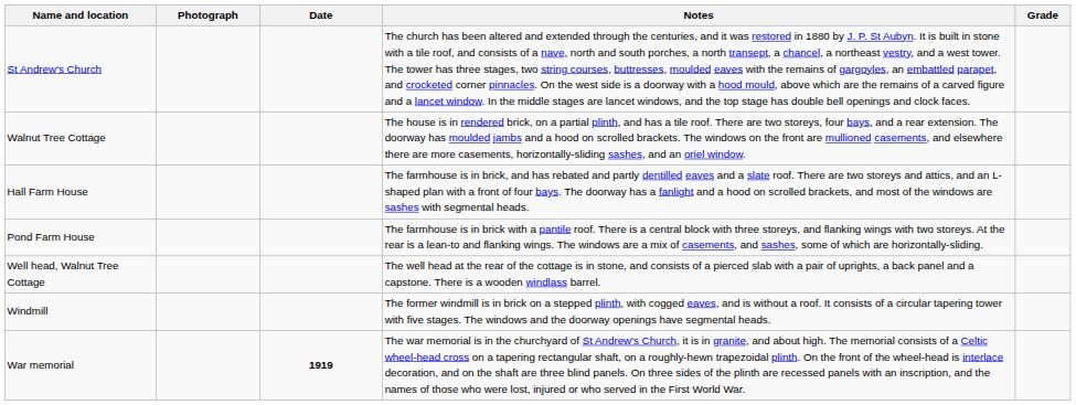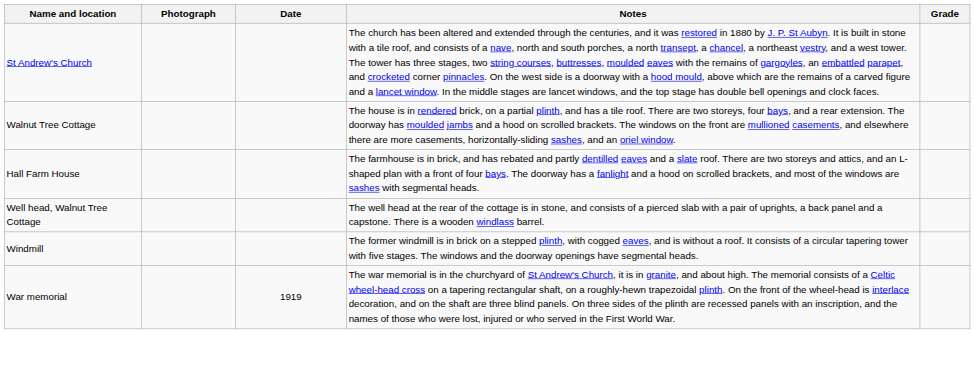 <table class="wikitable sortable plainrowheaders" style="width:100%; border:0px; text-align:left; line-height:150%">
 <tr>
 <th scope="col"  style="width:150px">Name and location</th>
 <th scope="col"  style="width:100px" class="unsortable">Photograph</th>
 <th scope="col"  style="width:120px">Date</th>
 <th scope="col"  style="width:650px" class="unsortable">Notes</th>
 <th scope="col"  style="width:50px">Grade</th>
 </tr>
 <tr>
 <td><a href='#'>St Andrew's Church</a><br><small></small></td>
 <td></td>
 <td align="center"></td>
 <td>The church has been altered and extended through the centuries, and it was <a href='#'>restored</a> in 1880 by <a href='#'>J. P. St Aubyn</a>.  It is built in stone with a tile roof, and consists of a <a href='#'>nave</a>, north and south porches, a north <a href='#'>transept</a>, a <a href='#'>chancel</a>, a northeast <a href='#'>vestry</a>, and a west tower.  The tower has three stages, two <a href='#'>string courses</a>, <a href='#'>buttresses</a>, <a href='#'>moulded</a> <a href='#'>eaves</a> with the remains of <a href='#'>gargoyles</a>, an <a href='#'>embattled</a> <a href='#'>parapet</a>, and <a href='#'>crocketed</a> corner <a href='#'>pinnacles</a>.  On the west side is a doorway with a <a href='#'>hood mould</a>, above which are the remains of a carved figure and a <a href='#'>lancet window</a>.  In the middle stages are lancet windows, and the top stage has double bell openings and clock faces.</td>
 <td align="center" ></td>
 </tr>
 <tr>
 <td>Walnut Tree Cottage<br><small></small></td>
 <td></td>
 <td align="center"></td>
 <td>The house is in <a href='#'>rendered</a> brick, on a partial <a href='#'>plinth</a>, and has a tile roof.  There are two storeys, four <a href='#'>bays</a>, and a rear extension.  The doorway has <a href='#'>moulded</a> <a href='#'>jambs</a> and a hood on scrolled brackets.  The windows on the front are <a href='#'>mullioned</a> <a href='#'>casements</a>, and elsewhere there are more casements, horizontally-sliding <a href='#'>sashes</a>, and an <a href='#'>oriel window</a>.</td>
 <td align="center" ></td>
 </tr>
 <tr>
 <td>Hall Farm House<br><small></small></td>
 <td></td>
 <td align="center"></td>
 <td>The farmhouse is in brick, and has rebated and partly <a href='#'>dentilled</a> <a href='#'>eaves</a> and a <a href='#'>slate</a> roof.  There are two storeys and attics, and an L-shaped plan with a front of four <a href='#'>bays</a>.  The doorway has a <a href='#'>fanlight</a> and a hood on scrolled brackets, and most of the windows are <a href='#'>sashes</a> with segmental heads.</td>
 <td align="center" ></td>
 </tr>
 <tr>
-<td>Pond Farm House<br><small></small></td>
-<td></td>
-<td align="center"></td>
-<td>The farmhouse is in brick with a <a href='#'>pantile</a> roof.  There is a central block with three storeys, and flanking wings with two storeys.  At the rear is a lean-to and flanking wings.  The windows are a mix of <a href='#'>casements</a>, and <a href='#'>sashes</a>, some of which are horizontally-sliding.</td>
-<td align="center" ></td>
-</tr>
-<tr>
 <td>Well head, Walnut Tree Cottage<br><small></small></td>
 <td></td>
 <td align="center"></td>
 <td>The well head at the rear of the cottage is in stone, and consists of a pierced slab with a pair of uprights, a back panel and a capstone. There is a wooden <a href='#'>windlass</a> barrel.</td>
 <td align="center" ></td>
 </tr>
 <tr>
 <td>Windmill<br><small></small></td>
 <td></td>
 <td align="center"></td>
 <td>The former windmill is in brick on a stepped <a href='#'>plinth</a>, with cogged <a href='#'>eaves</a>, and is without a roof.  It consists of a circular tapering tower with five stages.  The windows and the doorway openings have segmental heads.</td>
 <td align="center" ></td>
 </tr>
 <tr>
 <td>War memorial<br><small></small></td>
 <td></td>
-<td align="center"><strong>1919</strong></td>
+<td align="center">1919</td>
 <td>The war memorial is in the churchyard of <a href='#'>St Andrew's Church</a>, it is in <a href='#'>granite</a>, and about  high.  The memorial consists of a <a href='#'>Celtic wheel-head cross</a> on a tapering rectangular shaft, on a roughly-hewn trapezoidal <a href='#'>plinth</a>.  On the front of the wheel-head is <a href='#'>interlace</a> decoration, and on the shaft are three blind panels.  On three sides of the plinth are recessed panels with an inscription, and the names of those who were lost, injured or who served in the First World War.</td>
 <td align="center" ></td>
 </tr>
 <tr>
 </tr>
 </table>
